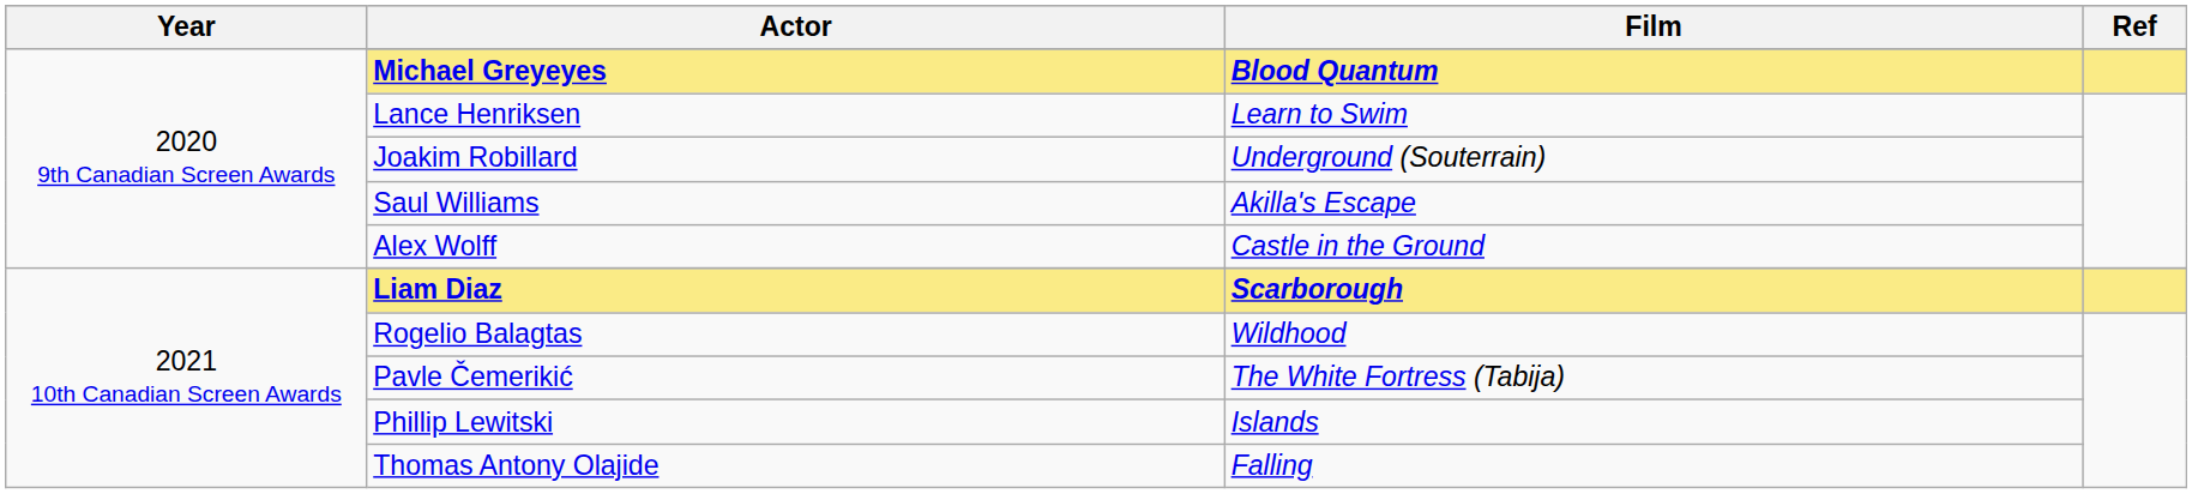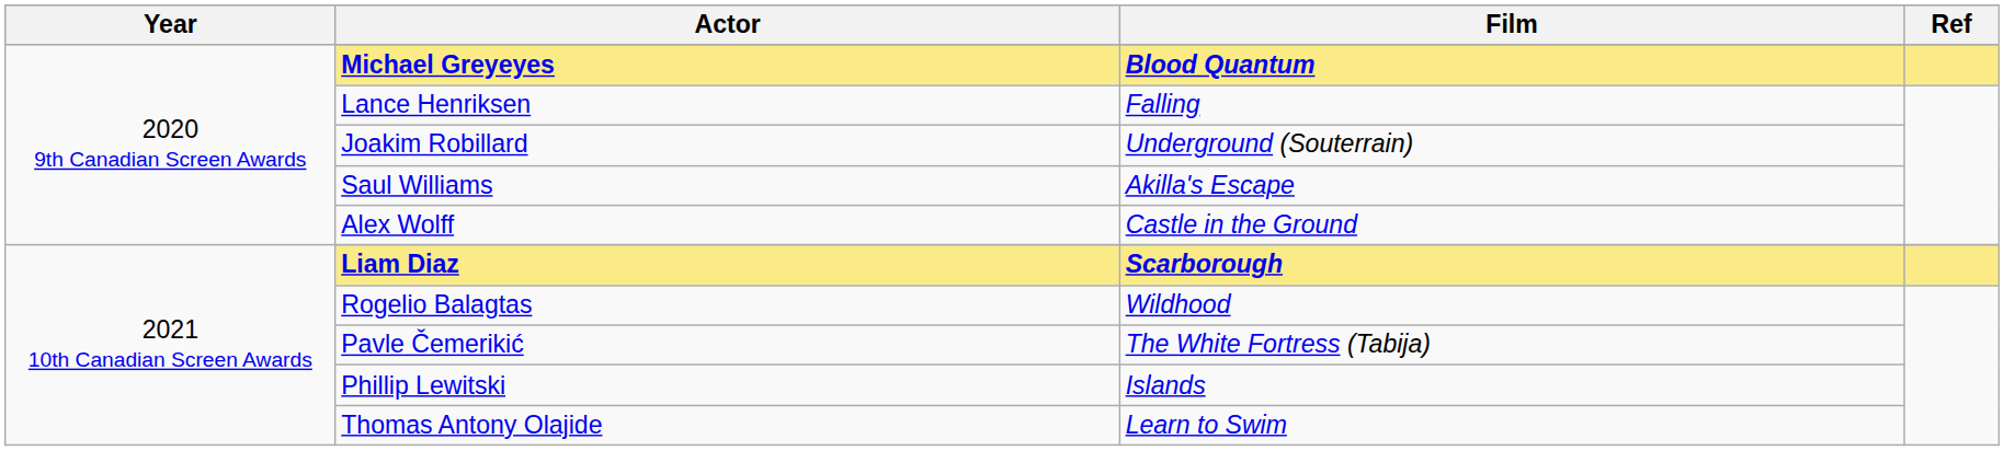 <table class="wikitable" style="width:100%;">
 <tr style="background:#bebebe;">
 <th style="width:8%;">Year</th>
 <th style="width:19%;">Actor</th>
 <th style="width:19%;">Film</th>
 <th style="width:2%;">Ref</th>
 </tr>
 <tr>
 <td rowspan="6" align="center">2020 <br> <small><a href='#'>9th Canadian Screen Awards</a></small></td>
 </tr>
 <tr style="background:#FAEB86;">
 <td><strong><a href='#'>Michael Greyeyes</a></strong></td>
 <td><strong><em><a href='#'>Blood Quantum</a></em></strong></td>
 <td></td>
 </tr>
 <tr>
 <td><a href='#'>Lance Henriksen</a></td>
-<td><em><a href='#'>Learn to Swim</a></em></td>
+<td><em><a href='#'>Falling</a></em></td>
 <td rowspan=4></td>
 </tr>
 <tr>
 <td><a href='#'>Joakim Robillard</a></td>
 <td><em><a href='#'>Underground</a> (Souterrain)</em></td>
 </tr>
 <tr>
 <td><a href='#'>Saul Williams</a></td>
 <td><em><a href='#'>Akilla's Escape</a></em></td>
 </tr>
 <tr>
 <td><a href='#'>Alex Wolff</a></td>
 <td><em><a href='#'>Castle in the Ground</a></em></td>
 </tr>
 <tr>
 <td rowspan="6" align="center">2021 <br> <small><a href='#'>10th Canadian Screen Awards</a></small></td>
 </tr>
 <tr style="background:#FAEB86;">
 <td><strong><a href='#'>Liam Diaz</a></strong></td>
 <td><strong><em><a href='#'>Scarborough</a></em></strong></td>
 <td></td>
 </tr>
 <tr>
 <td><a href='#'>Rogelio Balagtas</a></td>
 <td><em><a href='#'>Wildhood</a></em></td>
 <td rowspan=4></td>
 </tr>
 <tr>
 <td><a href='#'>Pavle Čemerikić</a></td>
 <td><em><a href='#'>The White Fortress</a> (Tabija)</em></td>
 </tr>
 <tr>
 <td><a href='#'>Phillip Lewitski</a></td>
 <td><em><a href='#'>Islands</a></em></td>
 </tr>
 <tr>
 <td><a href='#'>Thomas Antony Olajide</a></td>
-<td><em><a href='#'>Falling</a></em></td>
+<td><em><a href='#'>Learn to Swim</a></em></td>
 </tr>
 </table>
